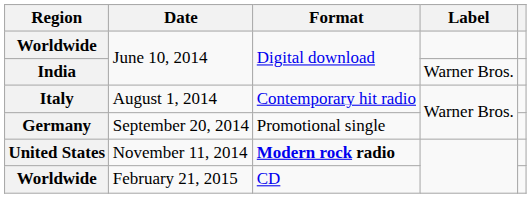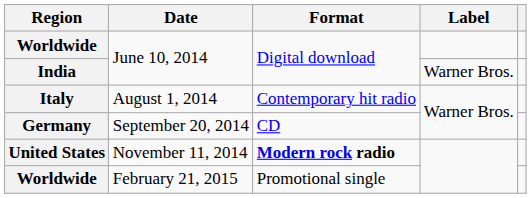 <table class="wikitable plainrowheaders">
 <tr>
 <th scope="col">Region</th>
 <th scope="col">Date</th>
 <th scope="col">Format</th>
 <th scope="col">Label</th>
 <th scope="col"></th>
 </tr>
 <tr>
 <th scope="row">Worldwide</th>
 <td rowspan="2">June 10, 2014</td>
 <td rowspan="2"><a href='#'>Digital download</a></td>
 <td></td>
 <td></td>
 </tr>
 <tr>
 <th scope="row">India</th>
 <td>Warner Bros.</td>
 <td></td>
 </tr>
 <tr>
 <th scope="row">Italy</th>
 <td>August 1, 2014</td>
 <td><a href='#'>Contemporary hit radio</a></td>
 <td rowspan="2">Warner Bros.</td>
 <td></td>
 </tr>
 <tr>
 <th scope="row">Germany</th>
 <td>September 20, 2014</td>
-<td>Promotional single</td>
+<td><a href='#'>CD</a></td>
 <td></td>
 </tr>
 <tr>
 <th scope="row">United States</th>
 <td>November 11, 2014</td>
 <td><strong><a href='#'>Modern rock</a> radio</strong></td>
 <td rowspan="2"></td>
 <td></td>
 </tr>
 <tr>
 <th scope="row">Worldwide</th>
 <td>February 21, 2015</td>
-<td><a href='#'>CD</a></td>
+<td>Promotional single</td>
 <td></td>
 </tr>
 </table>
